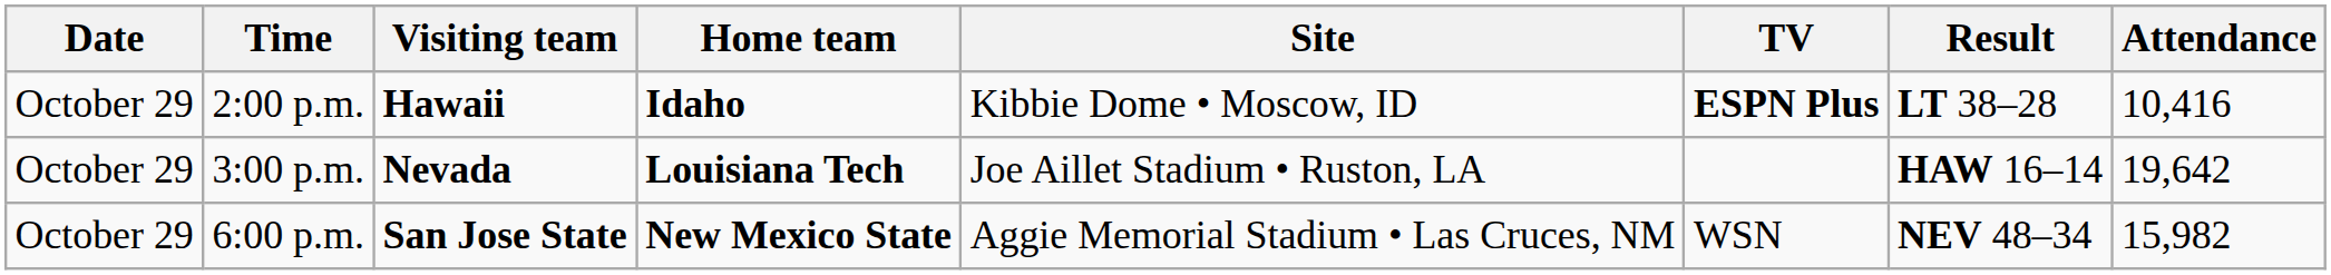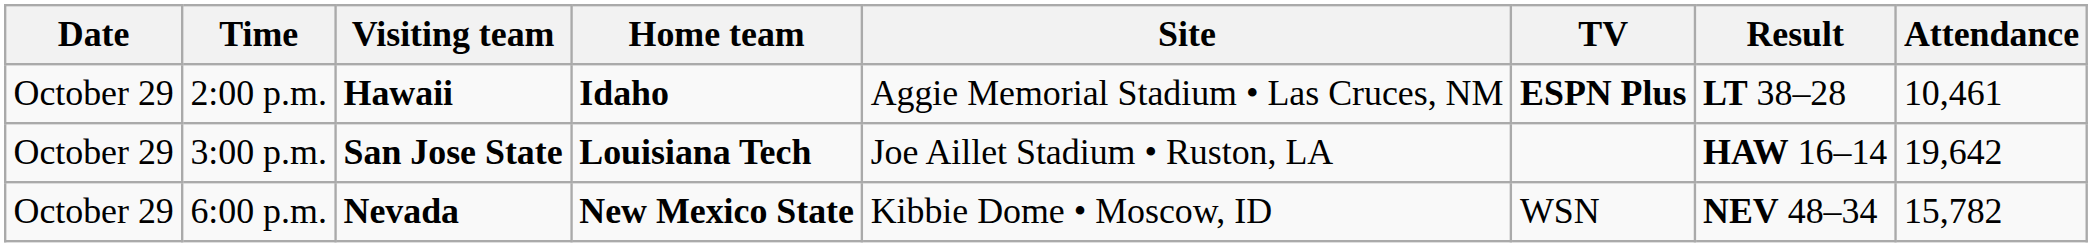 <table class="wikitable" style="font-size:95%;">
 <tr>
 <th>Date</th>
 <th>Time</th>
 <th>Visiting team</th>
 <th>Home team</th>
 <th>Site</th>
 <th>TV</th>
 <th>Result</th>
 <th>Attendance</th>
 </tr>
 <tr style=>
 <td>October 29</td>
 <td>2:00 p.m.</td>
 <td><strong>Hawaii</strong></td>
 <td><strong>Idaho</strong></td>
-<td>Kibbie Dome • Moscow, ID</td>
+<td>Aggie Memorial Stadium • Las Cruces, NM</td>
 <td><strong>ESPN Plus</strong></td>
 <td><strong>LT</strong> 38–28</td>
-<td>10,416</td>
+<td>10,461</td>
 </tr>
 <tr style=>
 <td>October 29</td>
 <td>3:00 p.m.</td>
-<td><strong>Nevada</strong></td>
+<td><strong>San Jose State</strong></td>
 <td><strong>Louisiana Tech</strong></td>
 <td>Joe Aillet Stadium • Ruston, LA</td>
 <td></td>
 <td><strong>HAW</strong> 16–14</td>
 <td>19,642</td>
 </tr>
 <tr style=>
 <td>October 29</td>
 <td>6:00 p.m.</td>
-<td><strong>San Jose State</strong></td>
+<td><strong>Nevada</strong></td>
 <td><strong>New Mexico State</strong></td>
-<td>Aggie Memorial Stadium • Las Cruces, NM</td>
+<td>Kibbie Dome • Moscow, ID</td>
 <td>WSN</td>
 <td><strong>NEV</strong> 48–34</td>
-<td>15,982</td>
+<td>15,782</td>
 </tr>
 </table>
